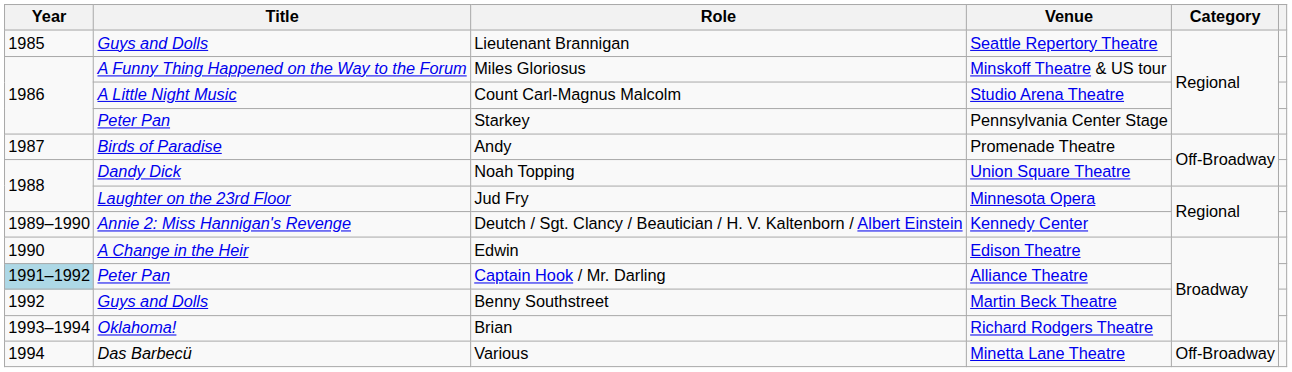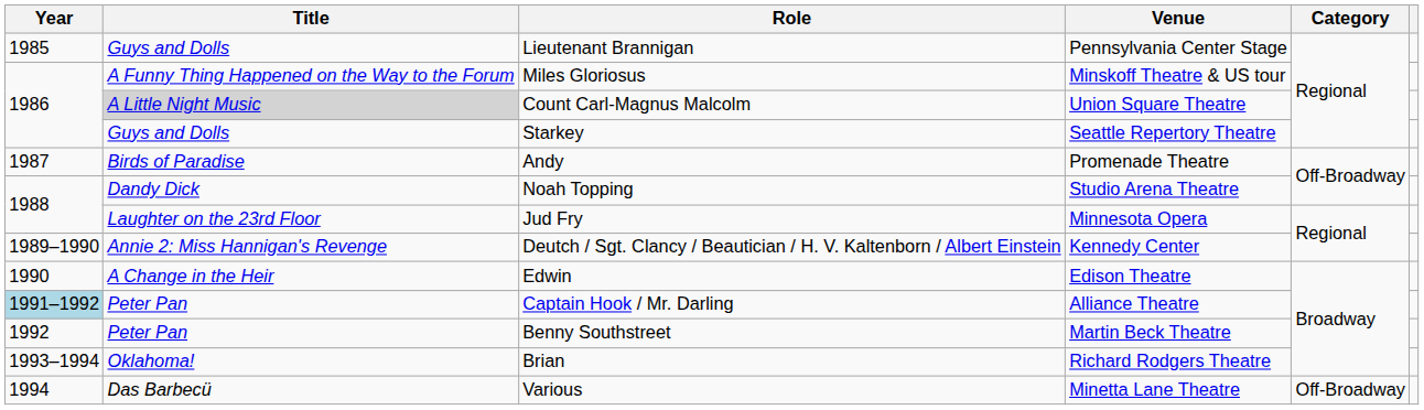 <table class="wikitable plainrowheaders sortable" style="margin-right: 0;">
 <tr>
 <th scope="col">Year</th>
 <th scope="col">Title</th>
 <th scope="col">Role</th>
 <th scope="col">Venue</th>
 <th scope=col>Category</th>
 <th scope="col" class="unsortable"></th>
 </tr>
 <tr>
 <td>1985</td>
 <td><em><a href='#'>Guys and Dolls</a></em></td>
 <td>Lieutenant Brannigan</td>
-<td><a href='#'>Seattle Repertory Theatre</a></td>
+<td>Pennsylvania Center Stage</td>
 <td rowspan=4>Regional</td>
 <td style="text-align: center;"></td>
 </tr>
 <tr>
 <td rowspan=3>1986</td>
 <td><em><a href='#'>A Funny Thing Happened on the Way to the Forum</a></em></td>
 <td>Miles Gloriosus</td>
 <td><a href='#'>Minskoff Theatre</a> & US tour</td>
 <td style="text-align:center;"></td>
 </tr>
 <tr>
-<td><em><a href='#'>A Little Night Music</a></em></td>
+<td style="background: lightgrey;"><em><a href='#'>A Little Night Music</a></em></td>
 <td>Count Carl-Magnus Malcolm</td>
-<td><a href='#'>Studio Arena Theatre</a></td>
+<td><a href='#'>Union Square Theatre</a></td>
 <td style="text-align:center;"></td>
 </tr>
 <tr>
-<td><em><a href='#'>Peter Pan</a></em></td>
+<td><em><a href='#'>Guys and Dolls</a></em></td>
 <td>Starkey</td>
-<td>Pennsylvania Center Stage</td>
+<td><a href='#'>Seattle Repertory Theatre</a></td>
 <td style="text-align:center;"></td>
 </tr>
 <tr>
 <td>1987</td>
 <td><em><a href='#'>Birds of Paradise</a></em></td>
 <td>Andy</td>
 <td>Promenade Theatre</td>
 <td rowspan=2>Off-Broadway</td>
 <td style="text-align: center;"></td>
 </tr>
 <tr>
 <td rowspan=2>1988</td>
 <td><em><a href='#'>Dandy Dick</a></em></td>
 <td>Noah Topping</td>
-<td><a href='#'>Union Square Theatre</a></td>
+<td><a href='#'>Studio Arena Theatre</a></td>
 <td style="text-align:center;"></td>
 </tr>
 <tr>
 <td><em><a href='#'>Laughter on the 23rd Floor</a></em></td>
 <td>Jud Fry</td>
 <td><a href='#'>Minnesota Opera</a></td>
 <td rowspan=2>Regional</td>
 <td style="text-align:center;"></td>
 </tr>
 <tr>
 <td>1989–1990</td>
 <td><a href='#'><em>Annie 2: Miss Hannigan's Revenge</em></a></td>
 <td>Deutch / Sgt. Clancy / Beautician / H. V. Kaltenborn / <a href='#'>Albert Einstein</a></td>
 <td><a href='#'>Kennedy Center</a></td>
 <td style="text-align:center;"></td>
 </tr>
 <tr>
 <td>1990</td>
 <td><em><a href='#'>A Change in the Heir</a></em></td>
 <td>Edwin</td>
 <td><a href='#'>Edison Theatre</a></td>
 <td rowspan=4>Broadway</td>
 <td style="text-align: center;"></td>
 </tr>
 <tr>
 <td style="background: lightblue;">1991–1992</td>
 <td><em><a href='#'>Peter Pan</a></em></td>
 <td><a href='#'>Captain Hook</a> / Mr. Darling</td>
 <td><a href='#'>Alliance Theatre</a></td>
 <td style="text-align: center;"></td>
 </tr>
 <tr>
 <td>1992</td>
-<td><em><a href='#'>Guys and Dolls</a></em></td>
+<td><em><a href='#'>Peter Pan</a></em></td>
 <td>Benny Southstreet</td>
 <td><a href='#'>Martin Beck Theatre</a></td>
 <td style="text-align: center;"></td>
 </tr>
 <tr>
 <td>1993–1994</td>
 <td><em><a href='#'>Oklahoma!</a></em></td>
 <td>Brian</td>
 <td><a href='#'>Richard Rodgers Theatre</a></td>
 <td style="text-align: center;"></td>
 </tr>
 <tr>
 <td>1994</td>
 <td><em>Das Barbecü</em></td>
 <td>Various</td>
 <td><a href='#'>Minetta Lane Theatre</a></td>
 <td>Off-Broadway</td>
 <td style="text-align: center;"></td>
 </tr>
 </table>
